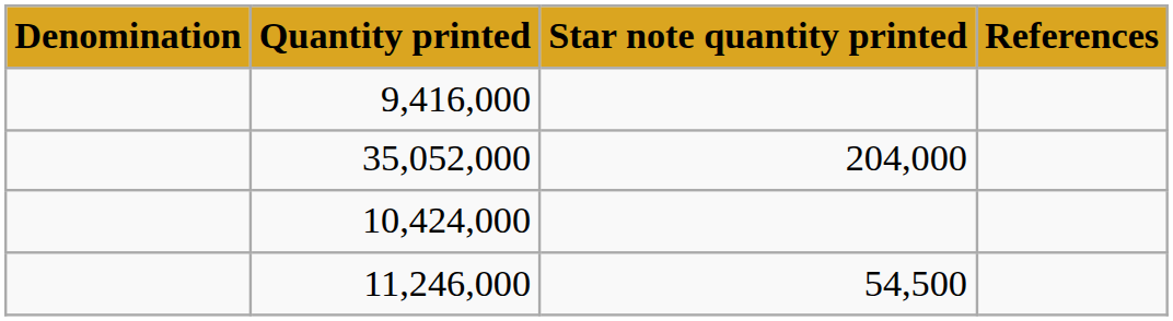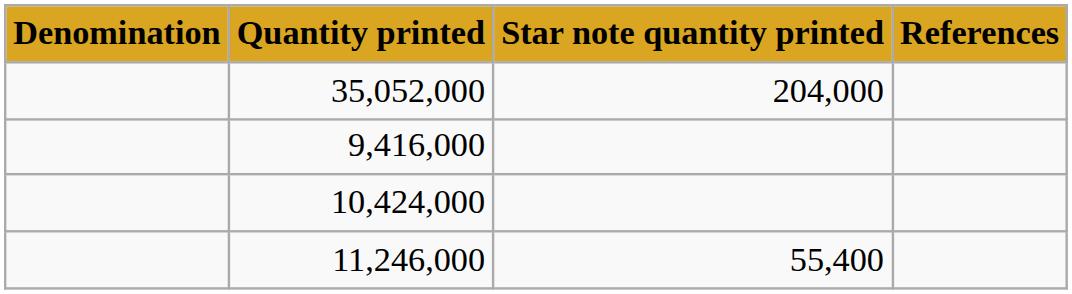 <table class="wikitable" style="font-size: 90%; text-align:right; vertical-align:middle;">
 <tr>
 <th style="background-color:goldenrod;">Denomination</th>
 <th style="background-color:goldenrod;">Quantity printed</th>
 <th style="background-color:goldenrod;">Star note quantity printed</th>
 <th style="background-color:goldenrod;">References</th>
 </tr>
 <tr>
 <td></td>
-<td>9,416,000</td>
-<td></td>
+<td>35,052,000</td>
+<td>204,000</td>
 <td></td>
 </tr>
 <tr>
 <td></td>
-<td>35,052,000</td>
-<td>204,000</td>
+<td>9,416,000</td>
+<td></td>
 <td></td>
 </tr>
 <tr>
 <td></td>
 <td>10,424,000</td>
 <td></td>
 <td></td>
 </tr>
 <tr>
 <td></td>
 <td>11,246,000</td>
-<td>54,500</td>
+<td>55,400</td>
 <td></td>
 </tr>
 </table>
